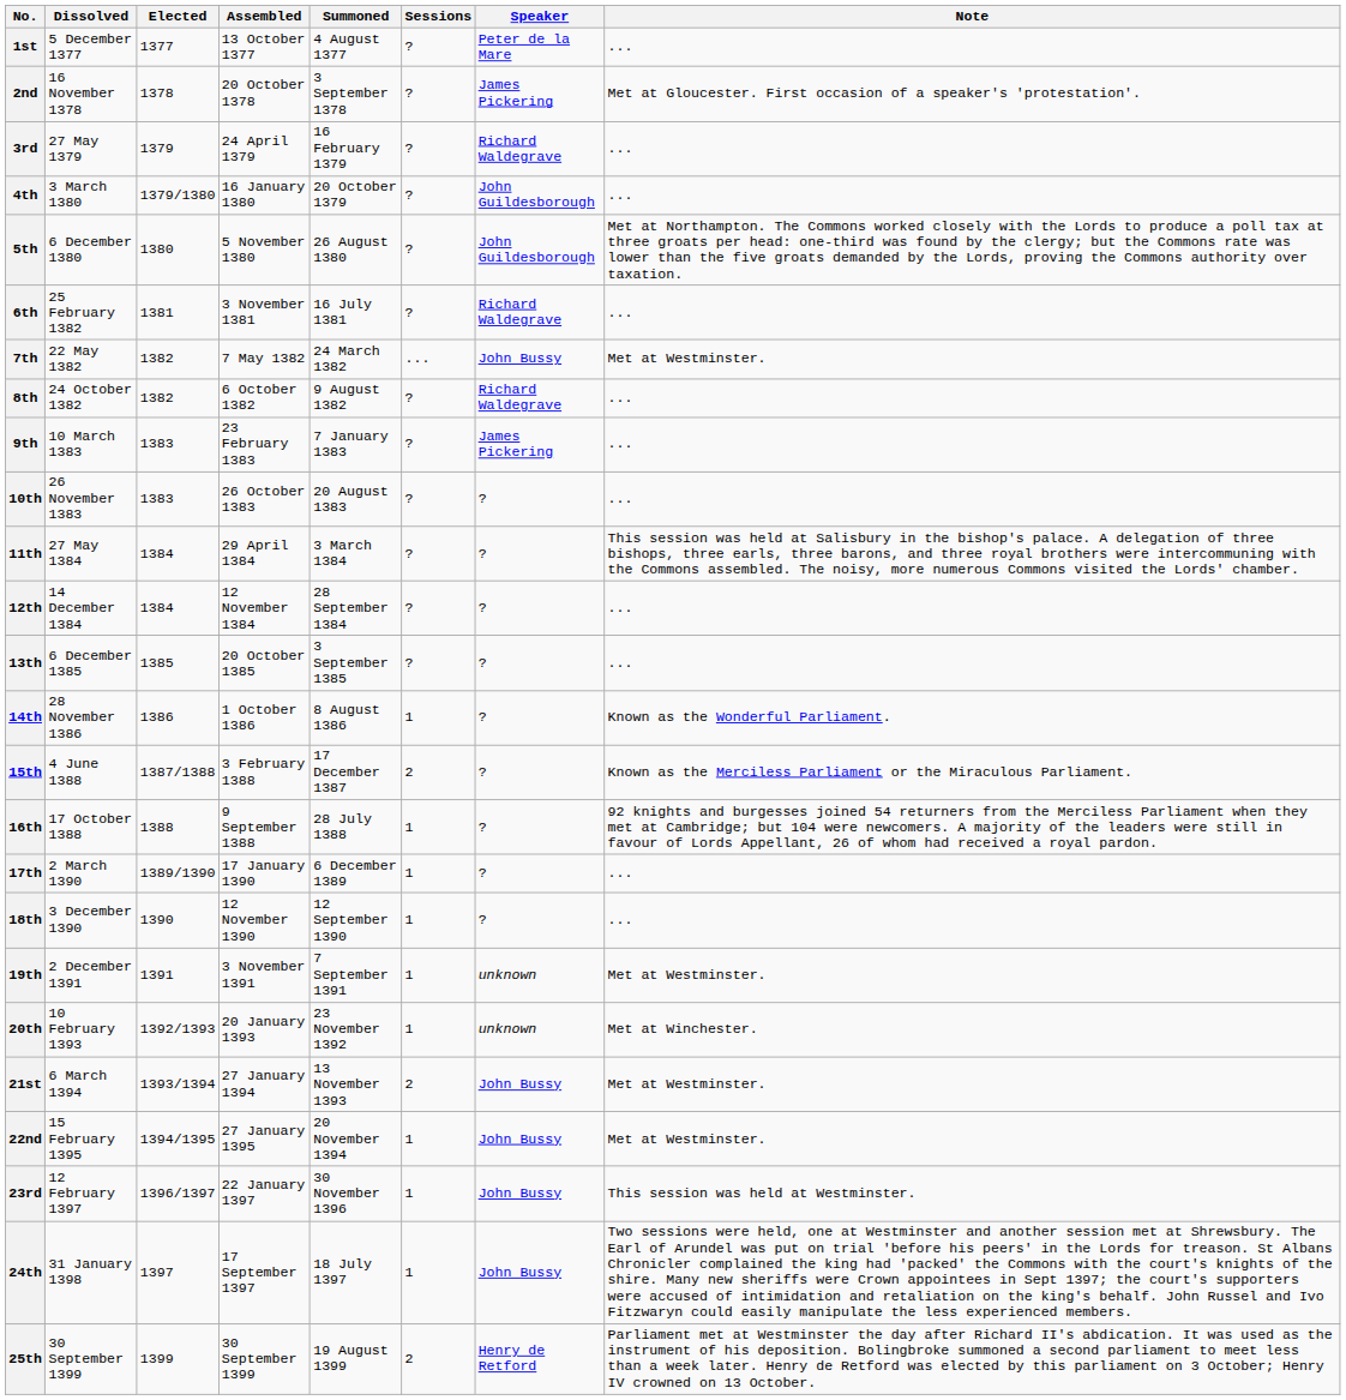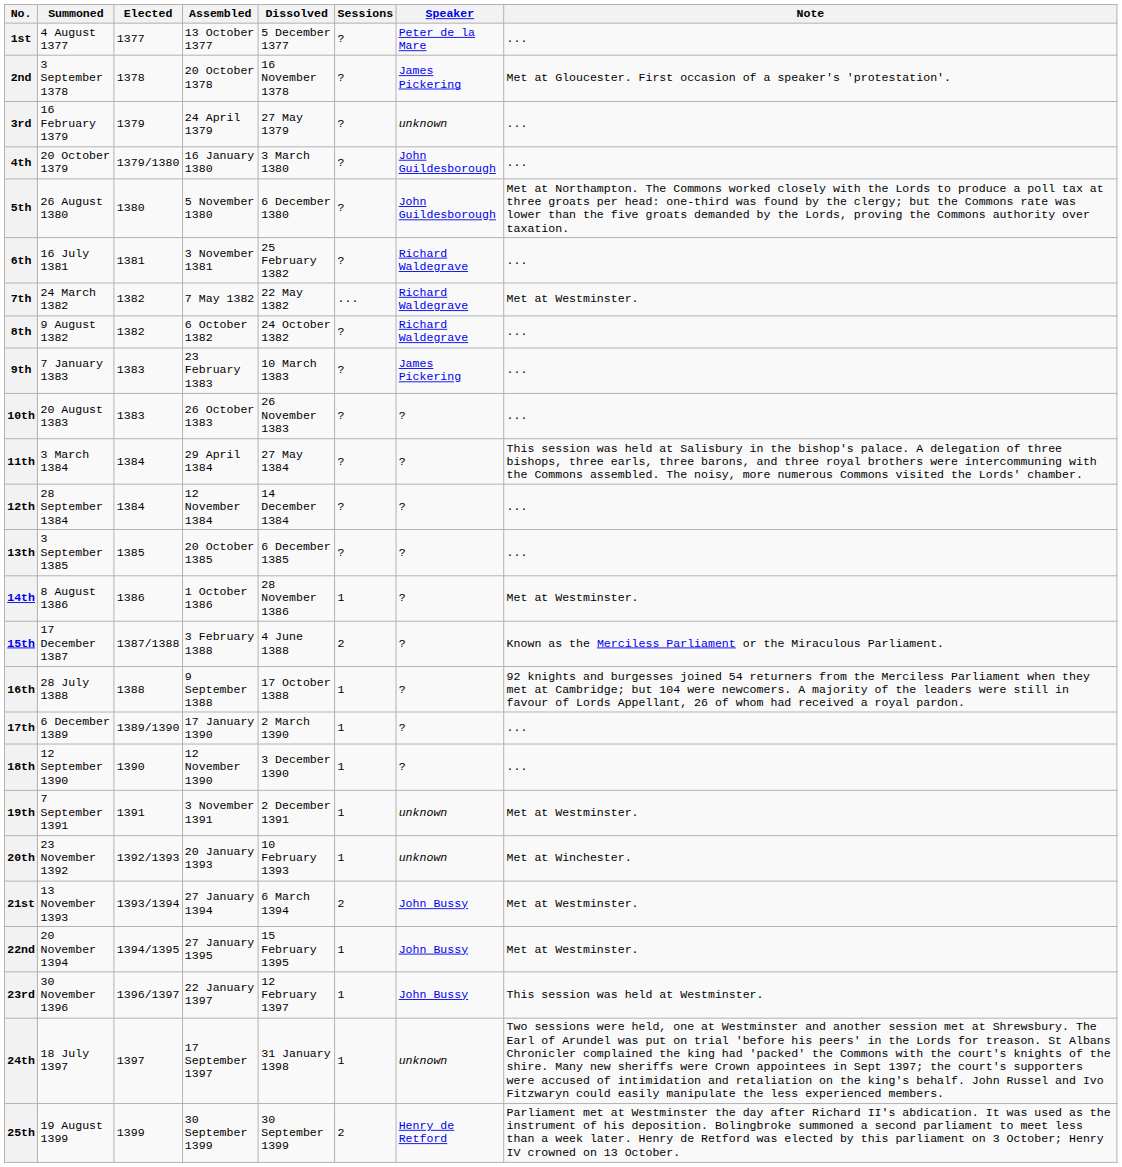 <table class="wikitable">
 <tr>
 <th>No.</th>
-<th>Dissolved</th>
+<th>Summoned</th>
 <th>Elected</th>
 <th>Assembled</th>
-<th>Summoned</th>
+<th>Dissolved</th>
 <th>Sessions</th>
 <th><a href='#'>Speaker</a></th>
 <th>Note</th>
 </tr>
 <tr>
 <th>1st</th>
-<td>5 December 1377</td>
+<td>4 August 1377</td>
 <td>1377</td>
 <td>13 October 1377</td>
-<td>4 August 1377</td>
+<td>5 December 1377</td>
 <td>?</td>
 <td><a href='#'>Peter de la Mare</a></td>
 <td>...</td>
 </tr>
 <tr>
 <th>2nd</th>
-<td>16 November 1378</td>
+<td>3 September 1378</td>
 <td>1378</td>
 <td>20 October 1378</td>
-<td>3 September 1378</td>
+<td>16 November 1378</td>
 <td>?</td>
 <td><a href='#'>James Pickering</a></td>
 <td>Met at Gloucester. First occasion of a speaker's 'protestation'.</td>
 </tr>
 <tr>
 <th>3rd</th>
-<td>27 May 1379</td>
+<td>16 February 1379</td>
 <td>1379</td>
 <td>24 April 1379</td>
-<td>16 February 1379</td>
+<td>27 May 1379</td>
 <td>?</td>
-<td><a href='#'>Richard Waldegrave</a></td>
+<td><em>unknown</em></td>
 <td>...</td>
 </tr>
 <tr>
 <th>4th</th>
-<td>3 March 1380</td>
+<td>20 October 1379</td>
 <td>1379/1380</td>
 <td>16 January 1380</td>
-<td>20 October 1379</td>
+<td>3 March 1380</td>
 <td>?</td>
 <td><a href='#'>John Guildesborough</a></td>
 <td>...</td>
 </tr>
 <tr>
 <th>5th</th>
-<td>6 December 1380</td>
+<td>26 August 1380</td>
 <td>1380</td>
 <td>5 November 1380</td>
-<td>26 August 1380</td>
+<td>6 December 1380</td>
 <td>?</td>
 <td><a href='#'>John Guildesborough</a></td>
 <td>Met at Northampton. The Commons worked closely with the Lords to produce a poll tax at three groats per head: one-third was found by the clergy; but the Commons rate was lower than the five groats demanded by the Lords, proving the Commons authority over taxation.</td>
 </tr>
 <tr>
 <th>6th</th>
-<td>25 February 1382</td>
+<td>16 July 1381</td>
 <td>1381</td>
 <td>3 November 1381</td>
-<td>16 July 1381</td>
+<td>25 February 1382</td>
 <td>?</td>
 <td><a href='#'>Richard Waldegrave</a></td>
 <td>...</td>
 </tr>
 <tr>
 <th>7th</th>
-<td>22 May 1382</td>
+<td>24 March 1382</td>
 <td>1382</td>
 <td>7 May 1382</td>
-<td>24 March 1382</td>
+<td>22 May 1382</td>
 <td>...</td>
-<td><a href='#'>John Bussy</a></td>
+<td><a href='#'>Richard Waldegrave</a></td>
 <td>Met at Westminster.</td>
 </tr>
 <tr>
 <th>8th</th>
-<td>24 October 1382</td>
+<td>9 August 1382</td>
 <td>1382</td>
 <td>6 October 1382</td>
-<td>9 August 1382</td>
+<td>24 October 1382</td>
 <td>?</td>
 <td><a href='#'>Richard Waldegrave</a></td>
 <td>...</td>
 </tr>
 <tr>
 <th>9th</th>
-<td>10 March 1383</td>
+<td>7 January 1383</td>
 <td>1383</td>
 <td>23 February 1383</td>
-<td>7 January 1383</td>
+<td>10 March 1383</td>
 <td>?</td>
 <td><a href='#'>James Pickering</a></td>
 <td>...</td>
 </tr>
 <tr>
 <th>10th</th>
-<td>26 November 1383</td>
+<td>20 August 1383</td>
 <td>1383</td>
 <td>26 October 1383</td>
-<td>20 August 1383</td>
+<td>26 November 1383</td>
 <td>?</td>
 <td>?</td>
 <td>...</td>
 </tr>
 <tr>
 <th>11th</th>
-<td>27 May 1384</td>
+<td>3 March 1384</td>
 <td>1384</td>
 <td>29 April 1384</td>
-<td>3 March 1384</td>
+<td>27 May 1384</td>
 <td>?</td>
 <td>?</td>
 <td>This session was held at Salisbury in the bishop's palace. A delegation of three bishops, three earls, three barons, and three royal brothers were intercommuning with the Commons assembled. The noisy, more numerous Commons visited the Lords' chamber.</td>
 </tr>
 <tr>
 <th>12th</th>
-<td>14 December 1384</td>
+<td>28 September 1384</td>
 <td>1384</td>
 <td>12 November 1384</td>
-<td>28 September 1384</td>
+<td>14 December 1384</td>
 <td>?</td>
 <td>?</td>
 <td>...</td>
 </tr>
 <tr>
 <th>13th</th>
-<td>6 December 1385</td>
+<td>3 September 1385</td>
 <td>1385</td>
 <td>20 October 1385</td>
-<td>3 September 1385</td>
+<td>6 December 1385</td>
 <td>?</td>
 <td>?</td>
 <td>...</td>
 </tr>
 <tr>
 <th><a href='#'>14th</a></th>
-<td>28 November 1386</td>
+<td>8 August 1386</td>
 <td>1386</td>
 <td>1 October 1386</td>
-<td>8 August 1386</td>
+<td>28 November 1386</td>
 <td>1</td>
 <td>?</td>
-<td>Known as the <a href='#'>Wonderful Parliament</a>.</td>
+<td>Met at Westminster.</td>
 </tr>
 <tr>
 <th><a href='#'>15th</a></th>
-<td>4 June 1388</td>
+<td>17 December 1387</td>
 <td>1387/1388</td>
 <td>3 February 1388</td>
-<td>17 December 1387</td>
+<td>4 June 1388</td>
 <td>2</td>
 <td>?</td>
 <td>Known as the <a href='#'>Merciless Parliament</a> or the Miraculous Parliament.</td>
 </tr>
 <tr>
 <th>16th</th>
-<td>17 October 1388</td>
+<td>28 July 1388</td>
 <td>1388</td>
 <td>9 September 1388</td>
-<td>28 July 1388</td>
+<td>17 October 1388</td>
 <td>1</td>
 <td>?</td>
 <td>92 knights and burgesses joined 54 returners from the Merciless Parliament when they met at Cambridge; but 104 were newcomers. A majority of the leaders were still in favour of Lords Appellant, 26 of whom had received a royal pardon.</td>
 </tr>
 <tr>
 <th>17th</th>
-<td>2 March 1390</td>
+<td>6 December 1389</td>
 <td>1389/1390</td>
 <td>17 January 1390</td>
-<td>6 December 1389</td>
+<td>2 March 1390</td>
 <td>1</td>
 <td>?</td>
 <td>...</td>
 </tr>
 <tr>
 <th>18th</th>
-<td>3 December 1390</td>
+<td>12 September 1390</td>
 <td>1390</td>
 <td>12 November 1390</td>
-<td>12 September 1390</td>
+<td>3 December 1390</td>
 <td>1</td>
 <td>?</td>
 <td>...</td>
 </tr>
 <tr>
 <th>19th</th>
-<td>2 December 1391</td>
+<td>7 September 1391</td>
 <td>1391</td>
 <td>3 November 1391</td>
-<td>7 September 1391</td>
+<td>2 December 1391</td>
 <td>1</td>
 <td><em>unknown</em></td>
 <td>Met at Westminster.</td>
 </tr>
 <tr>
 <th>20th</th>
-<td>10 February 1393</td>
+<td>23 November 1392</td>
 <td>1392/1393</td>
 <td>20 January 1393</td>
-<td>23 November 1392</td>
+<td>10 February 1393</td>
 <td>1</td>
 <td><em>unknown</em></td>
 <td>Met at Winchester.</td>
 </tr>
 <tr>
 <th>21st</th>
-<td>6 March 1394</td>
+<td>13 November 1393</td>
 <td>1393/1394</td>
 <td>27 January 1394</td>
-<td>13 November 1393</td>
+<td>6 March 1394</td>
 <td>2</td>
 <td><a href='#'>John Bussy</a></td>
 <td>Met at Westminster.</td>
 </tr>
 <tr>
 <th>22nd</th>
-<td>15 February 1395</td>
+<td>20 November 1394</td>
 <td>1394/1395</td>
 <td>27 January 1395</td>
-<td>20 November 1394</td>
+<td>15 February 1395</td>
 <td>1</td>
 <td><a href='#'>John Bussy</a></td>
 <td>Met at Westminster.</td>
 </tr>
 <tr>
 <th>23rd</th>
-<td>12 February 1397</td>
+<td>30 November 1396</td>
 <td>1396/1397</td>
 <td>22 January 1397</td>
-<td>30 November 1396</td>
+<td>12 February 1397</td>
 <td>1</td>
 <td><a href='#'>John Bussy</a></td>
 <td>This session was held at Westminster.</td>
 </tr>
 <tr>
 <th>24th</th>
-<td>31 January 1398</td>
+<td>18 July 1397</td>
 <td>1397</td>
 <td>17 September 1397</td>
-<td>18 July 1397</td>
+<td>31 January 1398</td>
 <td>1</td>
-<td><a href='#'>John Bussy</a></td>
+<td><em>unknown</em></td>
 <td>Two sessions were held, one at Westminster and another session met at Shrewsbury. The Earl of Arundel was put on trial 'before his peers' in the Lords for treason. St Albans Chronicler complained the king had 'packed' the Commons with the court's knights of the shire. Many new sheriffs were Crown appointees in Sept 1397; the court's supporters were accused of intimidation and retaliation on the king's behalf. John Russel and Ivo Fitzwaryn could easily manipulate the less experienced members.</td>
 </tr>
 <tr>
 <th>25th</th>
-<td>30 September 1399</td>
+<td>19 August 1399</td>
 <td>1399</td>
 <td>30 September 1399</td>
-<td>19 August 1399</td>
+<td>30 September 1399</td>
 <td>2</td>
 <td><a href='#'>Henry de Retford</a></td>
 <td>Parliament met at Westminster the day after Richard II's abdication. It was used as the instrument of his deposition. Bolingbroke summoned a second parliament to meet less than a week later. Henry de Retford was elected by this parliament on 3 October; Henry IV crowned on 13 October.</td>
 </tr>
 </table>
